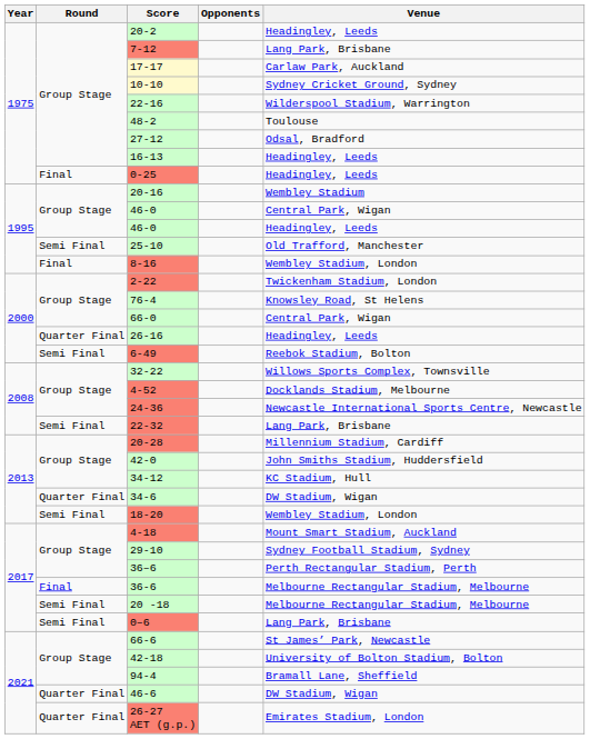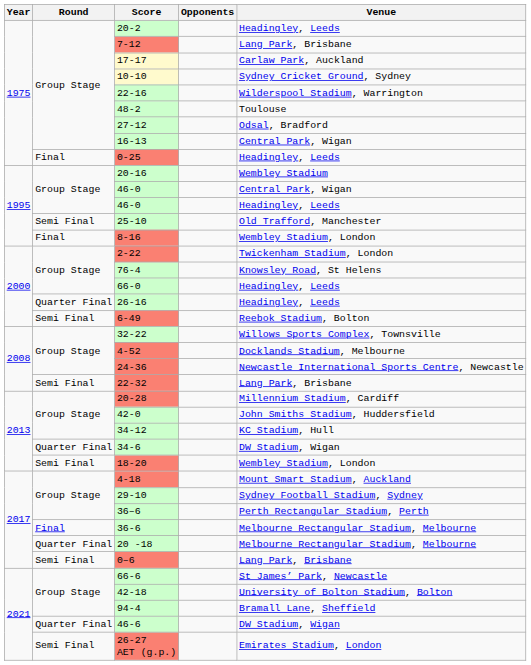 <table class="wikitable sortable">
 <tr>
 <th>Year</th>
 <th>Round</th>
 <th>Score</th>
 <th>Opponents</th>
 <th>Venue</th>
 </tr>
 <tr>
 <td rowspan=9><a href='#'>1975</a></td>
 <td rowspan=8>Group Stage</td>
 <td style="background:#ccffcc;">20-2</td>
 <td></td>
 <td><a href='#'>Headingley</a>, <a href='#'>Leeds</a></td>
 </tr>
 <tr>
 <td style="background: Salmon;">7-12</td>
 <td></td>
 <td><a href='#'>Lang Park</a>, Brisbane</td>
 </tr>
 <tr>
 <td style="background: LemonChiffon;">17-17</td>
 <td></td>
 <td><a href='#'>Carlaw Park</a>, Auckland</td>
 </tr>
 <tr>
 <td style="background: LemonChiffon;">10-10</td>
 <td></td>
 <td><a href='#'>Sydney Cricket Ground</a>, Sydney</td>
 </tr>
 <tr>
 <td style="background:#ccffcc;">22-16</td>
 <td></td>
 <td><a href='#'>Wilderspool Stadium</a>, Warrington</td>
 </tr>
 <tr>
 <td style="background:#ccffcc;">48-2</td>
 <td></td>
 <td>Toulouse</td>
 </tr>
 <tr>
 <td style="background:#ccffcc;">27-12</td>
 <td></td>
 <td><a href='#'>Odsal</a>, Bradford</td>
 </tr>
 <tr>
 <td style="background:#ccffcc;">16-13</td>
 <td></td>
-<td><a href='#'>Headingley</a>, <a href='#'>Leeds</a></td>
+<td><a href='#'>Central Park</a>, Wigan</td>
 </tr>
 <tr>
 <td>Final</td>
 <td style="background: Salmon;">0-25</td>
 <td></td>
 <td><a href='#'>Headingley</a>, <a href='#'>Leeds</a></td>
 </tr>
 <tr>
 <td rowspan=5><a href='#'>1995</a></td>
 <td rowspan=3>Group Stage</td>
 <td style="background:#ccffcc;">20-16</td>
 <td></td>
 <td><a href='#'>Wembley Stadium</a></td>
 </tr>
 <tr>
 <td style="background:#ccffcc;">46-0</td>
 <td></td>
 <td><a href='#'>Central Park</a>, Wigan</td>
 </tr>
 <tr>
 <td style="background:#ccffcc;">46-0</td>
 <td></td>
 <td><a href='#'>Headingley</a>, <a href='#'>Leeds</a></td>
 </tr>
 <tr>
 <td>Semi Final</td>
 <td style="background:#ccffcc;">25-10</td>
 <td></td>
 <td><a href='#'>Old Trafford</a>, Manchester</td>
 </tr>
 <tr>
 <td>Final</td>
 <td style="background: Salmon;">8-16</td>
 <td></td>
 <td><a href='#'>Wembley Stadium</a>, London</td>
 </tr>
 <tr>
 <td rowspan=5><a href='#'>2000</a></td>
 <td rowspan=3>Group Stage</td>
 <td style="background: Salmon;">2-22</td>
 <td></td>
 <td><a href='#'>Twickenham Stadium</a>, London</td>
 </tr>
 <tr>
 <td style="background:#ccffcc;">76-4</td>
 <td></td>
 <td><a href='#'>Knowsley Road</a>, St Helens</td>
 </tr>
 <tr>
 <td style="background:#ccffcc;">66-0</td>
 <td></td>
-<td><a href='#'>Central Park</a>, Wigan</td>
+<td><a href='#'>Headingley</a>, <a href='#'>Leeds</a></td>
 </tr>
 <tr>
 <td>Quarter Final</td>
 <td style="background:#ccffcc;">26-16</td>
 <td></td>
 <td><a href='#'>Headingley</a>, <a href='#'>Leeds</a></td>
 </tr>
 <tr>
 <td>Semi Final</td>
 <td style="background: Salmon;">6-49</td>
 <td></td>
 <td><a href='#'>Reebok Stadium</a>, Bolton</td>
 </tr>
 <tr>
 <td rowspan=4><a href='#'>2008</a></td>
 <td rowspan=3>Group Stage</td>
 <td style="background:#ccffcc;">32-22</td>
 <td></td>
 <td><a href='#'>Willows Sports Complex</a>, Townsville</td>
 </tr>
 <tr>
 <td style="background: Salmon;">4-52</td>
 <td></td>
 <td><a href='#'>Docklands Stadium</a>, Melbourne</td>
 </tr>
 <tr>
 <td style="background: Salmon;">24-36</td>
 <td></td>
 <td><a href='#'>Newcastle International Sports Centre</a>, Newcastle</td>
 </tr>
 <tr>
 <td>Semi Final</td>
 <td style="background: Salmon;">22-32</td>
 <td></td>
 <td><a href='#'>Lang Park</a>, Brisbane</td>
 </tr>
 <tr>
 <td rowspan=5><a href='#'>2013</a></td>
 <td rowspan=3>Group Stage</td>
 <td style="background: Salmon;">20-28</td>
 <td></td>
 <td><a href='#'>Millennium Stadium</a>, Cardiff</td>
 </tr>
 <tr>
 <td style="background:#ccffcc;">42-0</td>
 <td></td>
 <td><a href='#'>John Smiths Stadium</a>, Huddersfield</td>
 </tr>
 <tr>
 <td style="background:#ccffcc;">34-12</td>
 <td></td>
 <td><a href='#'>KC Stadium</a>, Hull</td>
 </tr>
 <tr>
 <td>Quarter Final</td>
 <td style="background:#ccffcc;">34-6</td>
 <td></td>
 <td><a href='#'>DW Stadium</a>, Wigan</td>
 </tr>
 <tr>
 <td>Semi Final</td>
 <td style="background: Salmon;">18-20</td>
 <td></td>
 <td><a href='#'>Wembley Stadium</a>, London</td>
 </tr>
 <tr>
 <td rowspan=6><a href='#'>2017</a></td>
 <td rowspan=3>Group Stage</td>
 <td style="background: Salmon;">4-18</td>
 <td></td>
 <td><a href='#'>Mount Smart Stadium</a>, <a href='#'>Auckland</a></td>
 </tr>
 <tr>
 <td style="background:#ccffcc;">29-10</td>
 <td></td>
 <td><a href='#'>Sydney Football Stadium</a>, <a href='#'>Sydney</a></td>
 </tr>
 <tr>
 <td style="background:#ccffcc;">36–6</td>
 <td></td>
 <td><a href='#'>Perth Rectangular Stadium</a>, <a href='#'>Perth</a></td>
 </tr>
 <tr>
 <td><a href='#'>Final</a></td>
 <td style="background:#ccffcc;">36-6</td>
 <td></td>
 <td><a href='#'>Melbourne Rectangular Stadium</a>, <a href='#'>Melbourne</a></td>
 </tr>
 <tr>
-<td>Semi Final</td>
+<td>Quarter Final</td>
 <td style="background:#ccffcc;">20 -18</td>
 <td></td>
 <td><a href='#'>Melbourne Rectangular Stadium</a>, <a href='#'>Melbourne</a></td>
 </tr>
 <tr>
 <td>Semi Final</td>
 <td style="background: Salmon;">0–6</td>
 <td></td>
 <td><a href='#'>Lang Park</a>, <a href='#'>Brisbane</a></td>
 </tr>
 <tr>
 <td rowspan=5><a href='#'>2021</a></td>
 <td rowspan=3>Group Stage</td>
 <td style="background:#ccffcc;">66-6</td>
 <td></td>
 <td><a href='#'>St James’ Park</a>, <a href='#'>Newcastle</a></td>
 </tr>
 <tr>
 <td style="background:#ccffcc;">42-18</td>
 <td></td>
 <td><a href='#'>University of Bolton Stadium</a>, <a href='#'>Bolton</a></td>
 </tr>
 <tr>
 <td style="background:#ccffcc;">94-4</td>
 <td></td>
 <td><a href='#'>Bramall Lane</a>, <a href='#'>Sheffield</a></td>
 </tr>
 <tr>
 <td>Quarter Final</td>
 <td style="background:#ccffcc;">46-6</td>
 <td></td>
 <td><a href='#'>DW Stadium</a>, <a href='#'>Wigan</a></td>
 </tr>
 <tr>
-<td>Quarter Final</td>
+<td>Semi Final</td>
 <td style="background: Salmon;">26-27<br>AET (g.p.)</td>
 <td></td>
 <td><a href='#'>Emirates Stadium</a>, <a href='#'>London</a></td>
 </tr>
 </table>
